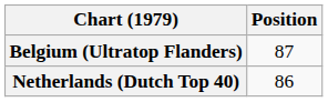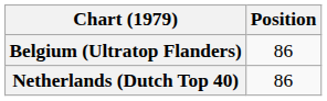 <table class="wikitable plainrowheaders sortable">
 <tr>
 <th scope="col">Chart (1979)</th>
 <th scope="col">Position</th>
 </tr>
 <tr>
 <th scope="row">Belgium (Ultratop Flanders)</th>
-<td align="center">87</td>
+<td align="center">86</td>
 </tr>
 <tr>
 <th scope="row">Netherlands (Dutch Top 40)</th>
 <td align="center">86</td>
 </tr>
 </table>
